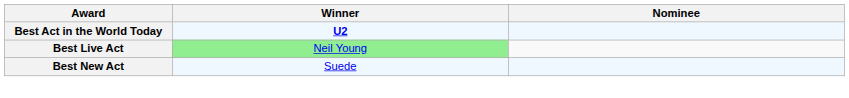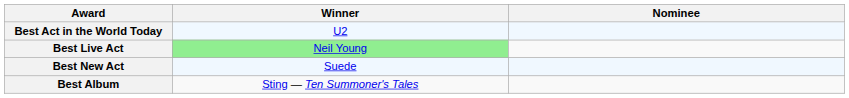 <table class="wikitable" rowspan=2 style="text-align: center; width:95%;">
 <tr>
 <th scope="col" style="width:10%;">Award</th>
 <th scope="col" style="width:20%;">Winner</th>
 <th scope="col" style="width:20%;">Nominee</th>
 </tr>
 <tr>
 <th scope="row" style="text-align:center">Best Act in the World Today</th>
-<td style="background:#F0F8FF"><strong><a href='#'>U2</a></strong></td>
+<td style="background:#F0F8FF"><a href='#'>U2</a></td>
 <td style="background:#F0F8FF; font-size: 85%;"></td>
 </tr>
 <tr>
 <th scope="row" style="text-align:center">Best Live Act</th>
 <td style="background: lightgreen;"><a href='#'>Neil Young</a></td>
 <td style="font-size: 85%;"></td>
 </tr>
 <tr>
 <th scope="row" style="text-align:center">Best New Act</th>
 <td style="background:#F0F8FF"><a href='#'>Suede</a></td>
 <td style="background:#F0F8FF; font-size: 85%;"></td>
 </tr>
+<tr>
+<th scope="row" style="text-align:center">Best Album</th>
+<td><a href='#'>Sting</a> — <em><a href='#'>Ten Summoner's Tales</a></em></td>
+<td style="font-size: 85%;"></td>
+</tr>
 </table>
